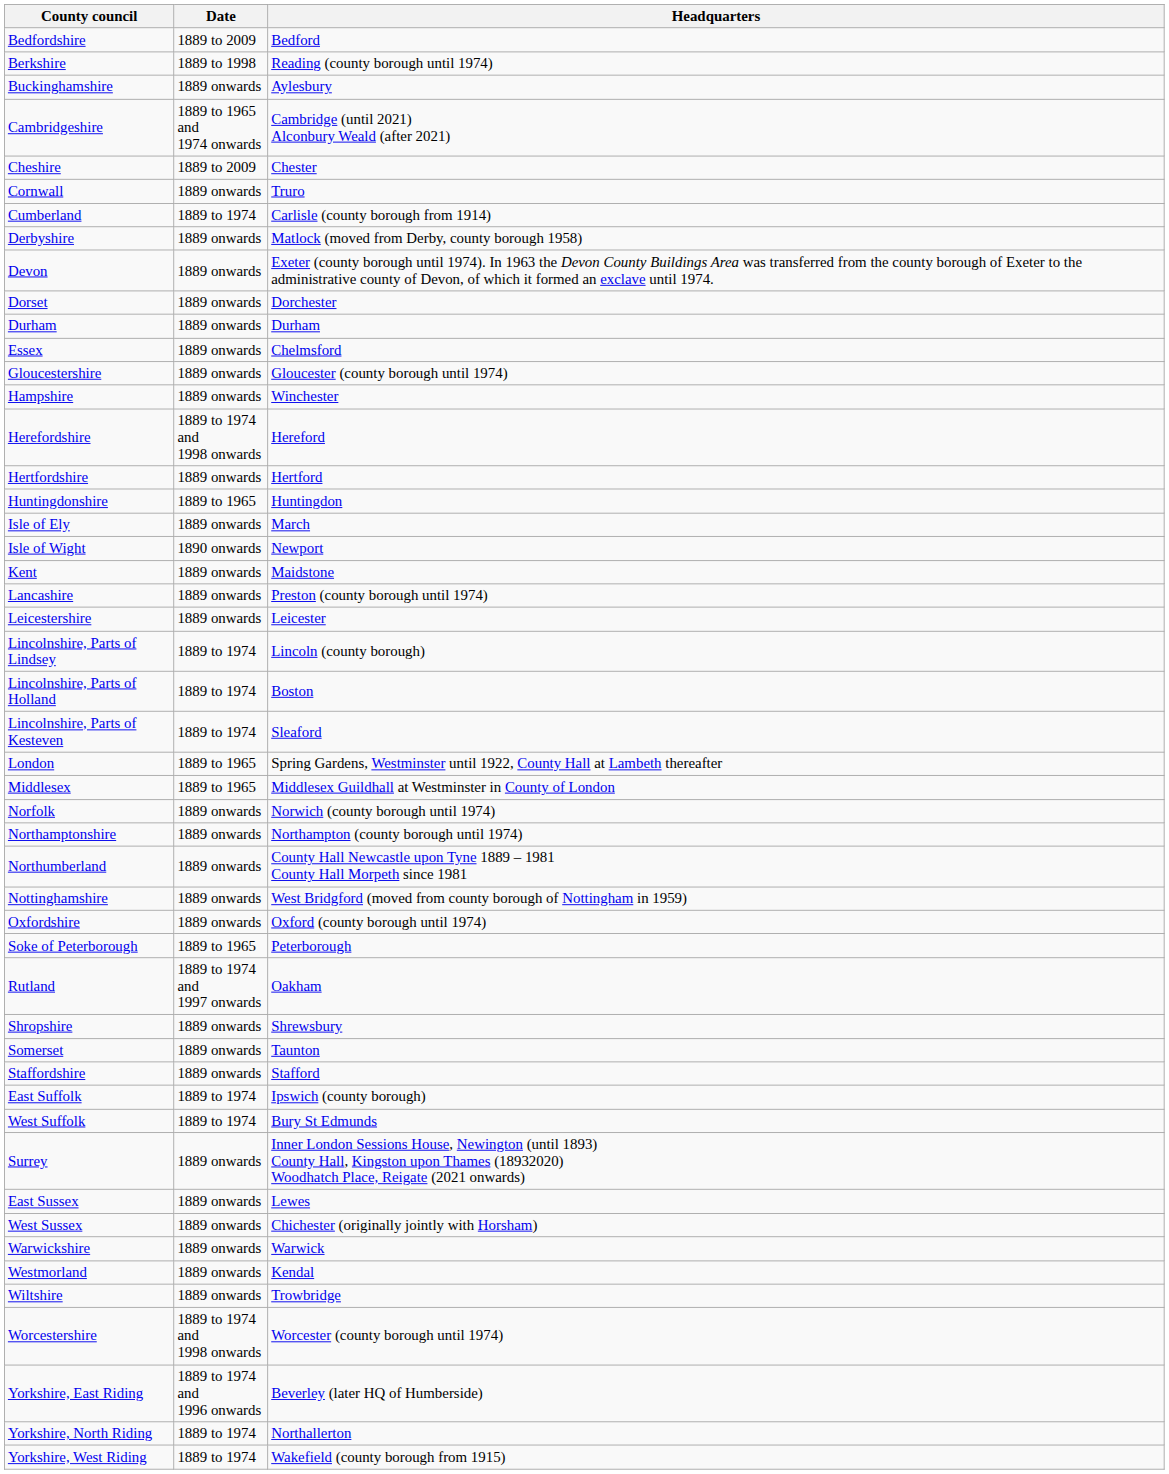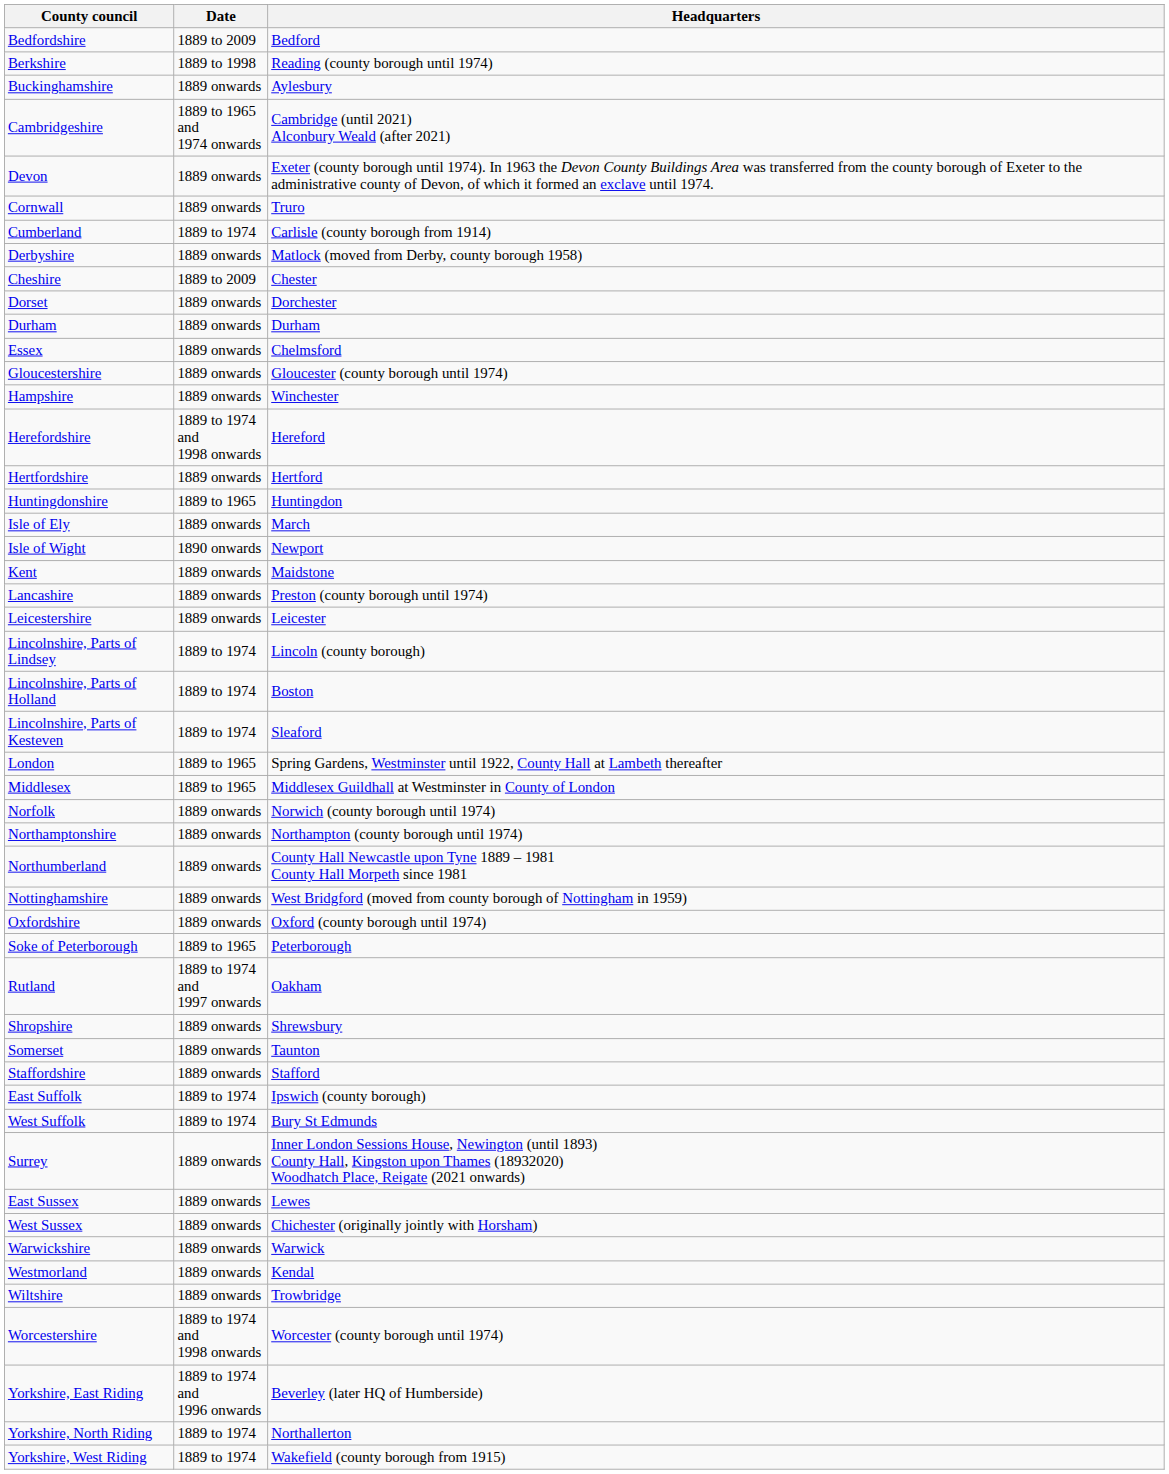 <table class="wikitable sortable">
 <tr>
 <th>County council</th>
 <th>Date</th>
 <th>Headquarters</th>
 </tr>
 <tr>
 <td><a href='#'>Bedfordshire</a></td>
 <td>1889 to 2009</td>
 <td><a href='#'>Bedford</a></td>
 </tr>
 <tr>
 <td><a href='#'>Berkshire</a></td>
 <td>1889 to 1998</td>
 <td><a href='#'>Reading</a> (county borough until 1974)</td>
 </tr>
 <tr>
 <td><a href='#'>Buckinghamshire</a></td>
 <td>1889 onwards</td>
 <td><a href='#'>Aylesbury</a></td>
 </tr>
 <tr>
 <td><a href='#'>Cambridgeshire</a></td>
 <td>1889 to 1965 and<br>1974 onwards</td>
 <td><a href='#'>Cambridge</a> (until 2021)<br><a href='#'>Alconbury Weald</a> (after 2021)</td>
 </tr>
 <tr>
-<td><a href='#'>Cheshire</a></td>
-<td>1889 to 2009</td>
-<td><a href='#'>Chester</a></td>
+<td><a href='#'>Devon</a></td>
+<td>1889 onwards</td>
+<td><a href='#'>Exeter</a> (county borough until 1974). In 1963 the <em>Devon County Buildings Area</em> was transferred from the county borough of Exeter to the administrative county of Devon, of which it formed an <a href='#'>exclave</a> until 1974.</td>
 </tr>
 <tr>
 <td><a href='#'>Cornwall</a></td>
 <td>1889 onwards</td>
 <td><a href='#'>Truro</a></td>
 </tr>
 <tr>
 <td><a href='#'>Cumberland</a></td>
 <td>1889 to 1974</td>
 <td><a href='#'>Carlisle</a> (county borough from 1914)</td>
 </tr>
 <tr>
 <td><a href='#'>Derbyshire</a></td>
 <td>1889 onwards</td>
 <td><a href='#'>Matlock</a> (moved from Derby, county borough 1958)</td>
 </tr>
 <tr>
-<td><a href='#'>Devon</a></td>
-<td>1889 onwards</td>
-<td><a href='#'>Exeter</a> (county borough until 1974). In 1963 the <em>Devon County Buildings Area</em> was transferred from the county borough of Exeter to the administrative county of Devon, of which it formed an <a href='#'>exclave</a> until 1974.</td>
+<td><a href='#'>Cheshire</a></td>
+<td>1889 to 2009</td>
+<td><a href='#'>Chester</a></td>
 </tr>
 <tr>
 <td><a href='#'>Dorset</a></td>
 <td>1889 onwards</td>
 <td><a href='#'>Dorchester</a></td>
 </tr>
 <tr>
 <td><a href='#'>Durham</a></td>
 <td>1889 onwards</td>
 <td><a href='#'>Durham</a></td>
 </tr>
 <tr>
 <td><a href='#'>Essex</a></td>
 <td>1889 onwards</td>
 <td><a href='#'>Chelmsford</a></td>
 </tr>
 <tr>
 <td><a href='#'>Gloucestershire</a></td>
 <td>1889 onwards</td>
 <td><a href='#'>Gloucester</a> (county borough until 1974)</td>
 </tr>
 <tr>
 <td><a href='#'>Hampshire</a></td>
 <td>1889 onwards</td>
 <td><a href='#'>Winchester</a></td>
 </tr>
 <tr>
 <td><a href='#'>Herefordshire</a></td>
 <td>1889 to 1974 and<br>1998 onwards</td>
 <td><a href='#'>Hereford</a></td>
 </tr>
 <tr>
 <td><a href='#'>Hertfordshire</a></td>
 <td>1889 onwards</td>
 <td><a href='#'>Hertford</a></td>
 </tr>
 <tr>
 <td><a href='#'>Huntingdonshire</a></td>
 <td>1889 to 1965</td>
 <td><a href='#'>Huntingdon</a></td>
 </tr>
 <tr>
 <td><a href='#'>Isle of Ely</a></td>
 <td>1889 onwards</td>
 <td><a href='#'>March</a></td>
 </tr>
 <tr>
 <td><a href='#'>Isle of Wight</a></td>
 <td>1890 onwards</td>
 <td><a href='#'>Newport</a></td>
 </tr>
 <tr>
 <td><a href='#'>Kent</a></td>
 <td>1889 onwards</td>
 <td><a href='#'>Maidstone</a></td>
 </tr>
 <tr>
 <td><a href='#'>Lancashire</a></td>
 <td>1889 onwards</td>
 <td><a href='#'>Preston</a> (county borough until 1974)</td>
 </tr>
 <tr>
 <td><a href='#'>Leicestershire</a></td>
 <td>1889 onwards</td>
 <td><a href='#'>Leicester</a></td>
 </tr>
 <tr>
 <td><a href='#'>Lincolnshire, Parts of Lindsey</a></td>
 <td>1889 to 1974</td>
 <td><a href='#'>Lincoln</a> (county borough)</td>
 </tr>
 <tr>
 <td><a href='#'>Lincolnshire, Parts of Holland</a></td>
 <td>1889 to 1974</td>
 <td><a href='#'>Boston</a></td>
 </tr>
 <tr>
 <td><a href='#'>Lincolnshire, Parts of Kesteven</a></td>
 <td>1889 to 1974</td>
 <td><a href='#'>Sleaford</a></td>
 </tr>
 <tr>
 <td><a href='#'>London</a></td>
 <td>1889 to 1965</td>
 <td>Spring Gardens, <a href='#'>Westminster</a> until 1922, <a href='#'>County Hall</a> at <a href='#'>Lambeth</a> thereafter</td>
 </tr>
 <tr>
 <td><a href='#'>Middlesex</a></td>
 <td>1889 to 1965</td>
 <td><a href='#'>Middlesex Guildhall</a> at Westminster in <a href='#'>County of London</a></td>
 </tr>
 <tr>
 <td><a href='#'>Norfolk</a></td>
 <td>1889 onwards</td>
 <td><a href='#'>Norwich</a> (county borough until 1974)</td>
 </tr>
 <tr>
 <td><a href='#'>Northamptonshire</a></td>
 <td>1889 onwards</td>
 <td><a href='#'>Northampton</a> (county borough until 1974)</td>
 </tr>
 <tr>
 <td><a href='#'>Northumberland</a></td>
 <td>1889 onwards</td>
 <td><a href='#'>County Hall Newcastle upon Tyne</a> 1889 – 1981<br><a href='#'>County Hall Morpeth</a> since 1981</td>
 </tr>
 <tr>
 <td><a href='#'>Nottinghamshire</a></td>
 <td>1889 onwards</td>
 <td><a href='#'>West Bridgford</a> (moved from county borough of <a href='#'>Nottingham</a> in 1959)</td>
 </tr>
 <tr>
 <td><a href='#'>Oxfordshire</a></td>
 <td>1889 onwards</td>
 <td><a href='#'>Oxford</a> (county borough until 1974)</td>
 </tr>
 <tr>
 <td><a href='#'>Soke of Peterborough</a></td>
 <td>1889 to 1965</td>
 <td><a href='#'>Peterborough</a></td>
 </tr>
 <tr>
 <td><a href='#'>Rutland</a></td>
 <td>1889 to 1974 and<br>1997 onwards</td>
 <td><a href='#'>Oakham</a></td>
 </tr>
 <tr>
 <td><a href='#'>Shropshire</a></td>
 <td>1889 onwards</td>
 <td><a href='#'>Shrewsbury</a></td>
 </tr>
 <tr>
 <td><a href='#'>Somerset</a></td>
 <td>1889 onwards</td>
 <td><a href='#'>Taunton</a></td>
 </tr>
 <tr>
 <td><a href='#'>Staffordshire</a></td>
 <td>1889 onwards</td>
 <td><a href='#'>Stafford</a></td>
 </tr>
 <tr>
 <td><a href='#'>East Suffolk</a></td>
 <td>1889 to 1974</td>
 <td><a href='#'>Ipswich</a> (county borough)</td>
 </tr>
 <tr>
 <td><a href='#'>West Suffolk</a></td>
 <td>1889 to 1974</td>
 <td><a href='#'>Bury St Edmunds</a></td>
 </tr>
 <tr>
 <td><a href='#'>Surrey</a></td>
 <td>1889 onwards</td>
 <td><a href='#'>Inner London Sessions House</a>, <a href='#'>Newington</a> (until 1893)<br><a href='#'>County Hall</a>, <a href='#'>Kingston upon Thames</a> (18932020)<br><a href='#'>Woodhatch Place, Reigate</a> (2021 onwards)</td>
 </tr>
 <tr>
 <td><a href='#'>East Sussex</a></td>
 <td>1889 onwards</td>
 <td><a href='#'>Lewes</a></td>
 </tr>
 <tr>
 <td><a href='#'>West Sussex</a></td>
 <td>1889 onwards</td>
 <td><a href='#'>Chichester</a> (originally jointly with <a href='#'>Horsham</a>)</td>
 </tr>
 <tr>
 <td><a href='#'>Warwickshire</a></td>
 <td>1889 onwards</td>
 <td><a href='#'>Warwick</a></td>
 </tr>
 <tr>
 <td><a href='#'>Westmorland</a></td>
 <td>1889 onwards</td>
 <td><a href='#'>Kendal</a></td>
 </tr>
 <tr>
 <td><a href='#'>Wiltshire</a></td>
 <td>1889 onwards</td>
 <td><a href='#'>Trowbridge</a></td>
 </tr>
 <tr>
 <td><a href='#'>Worcestershire</a></td>
 <td>1889 to 1974 and<br>1998 onwards</td>
 <td><a href='#'>Worcester</a> (county borough until 1974)</td>
 </tr>
 <tr>
 <td><a href='#'>Yorkshire, East Riding</a></td>
 <td>1889 to 1974 and<br>1996 onwards</td>
 <td><a href='#'>Beverley</a> (later HQ of Humberside)</td>
 </tr>
 <tr>
 <td><a href='#'>Yorkshire, North Riding</a></td>
 <td>1889 to 1974</td>
 <td><a href='#'>Northallerton</a></td>
 </tr>
 <tr>
 <td><a href='#'>Yorkshire, West Riding</a></td>
 <td>1889 to 1974</td>
 <td><a href='#'>Wakefield</a> (county borough from 1915)</td>
 </tr>
 </table>
